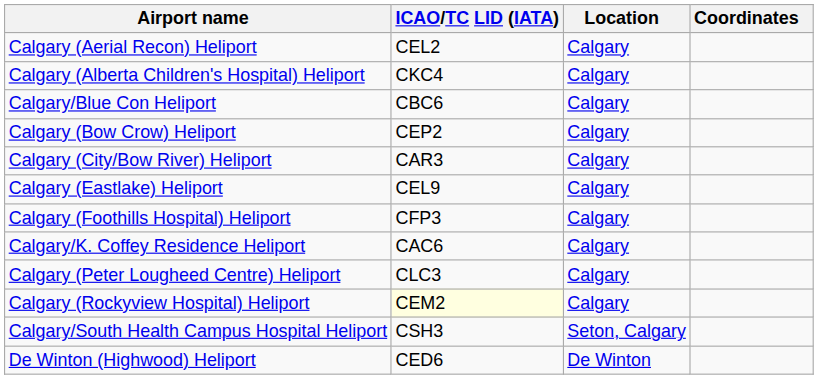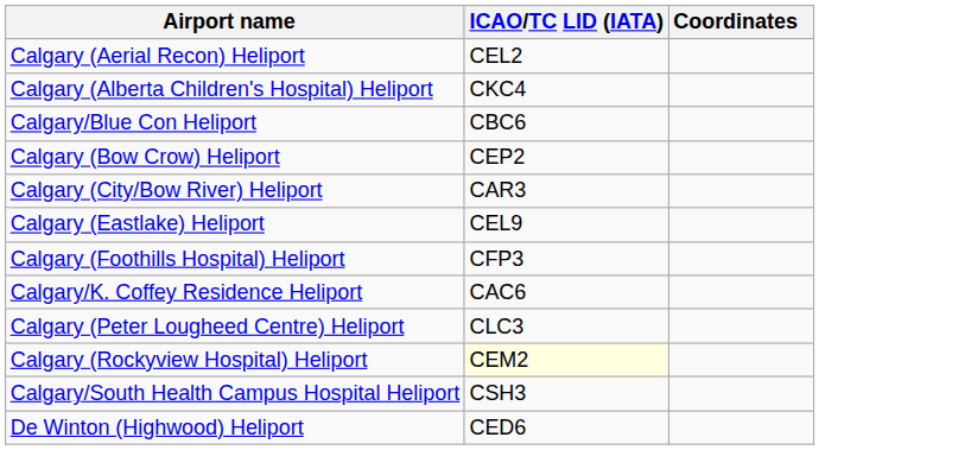 <table class="wikitable sortable" style="width:auto;">
 <tr>
 <th width="*">Airport name  </th>
 <th width="*"><a href='#'>ICAO</a>/<a href='#'>TC</a> <a href='#'>LID</a> (<a href='#'>IATA</a>)</th>
-<th width="*">Location  </th>
 <th width="*">Coordinates  </th>
 </tr>
 <tr>
 <td><a href='#'>Calgary (Aerial Recon) Heliport</a></td>
 <td>CEL2</td>
-<td><a href='#'>Calgary</a></td>
 <td></td>
 </tr>
 <tr>
 <td><a href='#'>Calgary (Alberta Children's Hospital) Heliport</a></td>
 <td>CKC4</td>
-<td><a href='#'>Calgary</a></td>
 <td></td>
 </tr>
 <tr>
 <td><a href='#'>Calgary/Blue Con Heliport</a></td>
 <td>CBC6</td>
-<td><a href='#'>Calgary</a></td>
 <td></td>
 </tr>
 <tr>
 <td><a href='#'>Calgary (Bow Crow) Heliport</a></td>
 <td>CEP2</td>
-<td><a href='#'>Calgary</a></td>
 <td></td>
 </tr>
 <tr>
 <td><a href='#'>Calgary (City/Bow River) Heliport</a></td>
 <td>CAR3</td>
-<td><a href='#'>Calgary</a></td>
 <td></td>
 </tr>
 <tr>
 <td><a href='#'>Calgary (Eastlake) Heliport</a></td>
 <td>CEL9</td>
-<td><a href='#'>Calgary</a></td>
 <td></td>
 </tr>
 <tr>
 <td><a href='#'>Calgary (Foothills Hospital) Heliport</a></td>
 <td>CFP3</td>
-<td><a href='#'>Calgary</a></td>
 <td></td>
 </tr>
 <tr>
 <td><a href='#'>Calgary/K. Coffey Residence Heliport</a></td>
 <td>CAC6</td>
-<td><a href='#'>Calgary</a></td>
 <td></td>
 </tr>
 <tr>
 <td><a href='#'>Calgary (Peter Lougheed Centre) Heliport</a></td>
 <td>CLC3</td>
-<td><a href='#'>Calgary</a></td>
 <td></td>
 </tr>
 <tr>
 <td><a href='#'>Calgary (Rockyview Hospital) Heliport</a></td>
 <td style="background: lightyellow;">CEM2</td>
-<td><a href='#'>Calgary</a></td>
 <td></td>
 </tr>
 <tr>
 <td><a href='#'>Calgary/South Health Campus Hospital Heliport</a></td>
 <td>CSH3</td>
-<td><a href='#'>Seton, Calgary</a></td>
 <td></td>
 </tr>
 <tr>
 <td><a href='#'>De Winton (Highwood) Heliport</a></td>
 <td>CED6</td>
-<td><a href='#'>De Winton</a></td>
 <td></td>
 </tr>
 </table>
